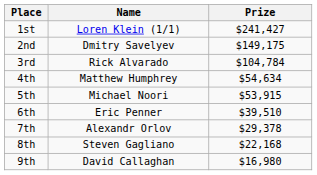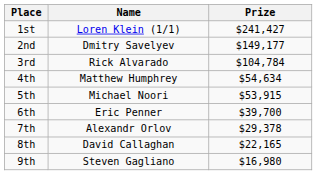 <table class="wikitable">
 <tr>
 <th width="50">Place</th>
 <th width="200">Name</th>
 <th width="125">Prize</th>
 </tr>
 <tr>
 <td align = "center">1st</td>
 <td align = "center"><a href='#'>Loren Klein</a> (1/1)</td>
 <td align = "center">$241,427</td>
 </tr>
 <tr>
 <td align = "center">2nd</td>
 <td align = "center">Dmitry Savelyev</td>
-<td align = "center">$149,175</td>
+<td align = "center">$149,177</td>
 </tr>
 <tr>
 <td align = "center">3rd</td>
 <td align = "center">Rick Alvarado</td>
 <td align = "center">$104,784</td>
 </tr>
 <tr>
 <td align = "center">4th</td>
 <td align = "center">Matthew Humphrey</td>
 <td align = "center">$54,634</td>
 </tr>
 <tr>
 <td align = "center">5th</td>
 <td align = "center">Michael Noori</td>
 <td align = "center">$53,915</td>
 </tr>
 <tr>
 <td align = "center">6th</td>
 <td align = "center">Eric Penner</td>
-<td align = "center">$39,510</td>
+<td align = "center">$39,700</td>
 </tr>
 <tr>
 <td align = "center">7th</td>
 <td align = "center">Alexandr Orlov</td>
 <td align = "center">$29,378</td>
 </tr>
 <tr>
 <td align = "center">8th</td>
-<td align = "center">Steven Gagliano</td>
-<td align = "center">$22,168</td>
+<td align = "center">David Callaghan</td>
+<td align = "center">$22,165</td>
 </tr>
 <tr>
 <td align = "center">9th</td>
-<td align = "center">David Callaghan</td>
+<td align = "center">Steven Gagliano</td>
 <td align = "center">$16,980</td>
 </tr>
 </table>
